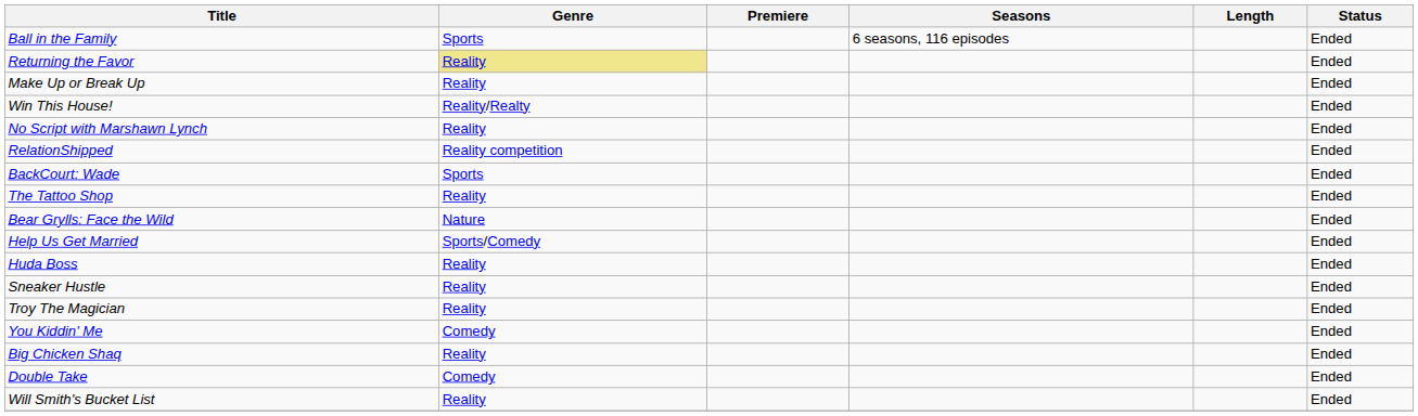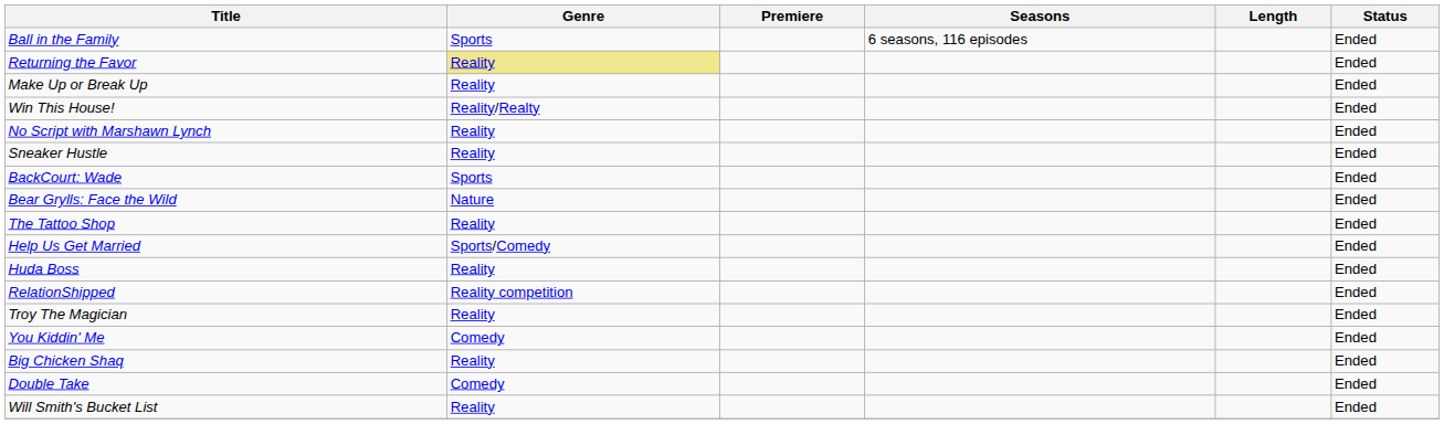 <table class="wikitable sortable" style="width:100%">
 <tr>
 <th>Title</th>
 <th>Genre</th>
 <th>Premiere</th>
 <th>Seasons</th>
 <th>Length</th>
 <th>Status</th>
 </tr>
 <tr>
 <td><em><a href='#'>Ball in the Family</a></em></td>
 <td><a href='#'>Sports</a></td>
 <td></td>
 <td>6 seasons, 116 episodes</td>
 <td></td>
 <td>Ended</td>
 </tr>
 <tr>
 <td><em><a href='#'>Returning the Favor</a></em></td>
 <td style="background: khaki;"><a href='#'>Reality</a></td>
 <td></td>
 <td></td>
 <td></td>
 <td>Ended</td>
 </tr>
 <tr>
 <td><em>Make Up or Break Up</em></td>
 <td><a href='#'>Reality</a></td>
 <td></td>
 <td></td>
 <td></td>
 <td>Ended</td>
 </tr>
 <tr>
 <td><em>Win This House!</em></td>
 <td><a href='#'>Reality</a>/<a href='#'>Realty</a></td>
 <td></td>
 <td></td>
 <td></td>
 <td>Ended</td>
 </tr>
 <tr>
 <td><em><a href='#'>No Script with Marshawn Lynch</a></em></td>
 <td><a href='#'>Reality</a></td>
 <td></td>
 <td></td>
 <td></td>
 <td>Ended</td>
 </tr>
 <tr>
-<td><em><a href='#'>RelationShipped</a></em></td>
-<td><a href='#'>Reality competition</a></td>
+<td><em>Sneaker Hustle</em></td>
+<td><a href='#'>Reality</a></td>
 <td></td>
 <td></td>
 <td></td>
 <td>Ended</td>
 </tr>
 <tr>
 <td><em><a href='#'>BackCourt: Wade</a></em></td>
 <td><a href='#'>Sports</a></td>
 <td></td>
 <td></td>
 <td></td>
 <td>Ended</td>
 </tr>
 <tr>
-<td><em><a href='#'>The Tattoo Shop</a></em></td>
-<td><a href='#'>Reality</a></td>
+<td><em><a href='#'>Bear Grylls: Face the Wild</a></em></td>
+<td><a href='#'>Nature</a></td>
 <td></td>
 <td></td>
 <td></td>
 <td>Ended</td>
 </tr>
 <tr>
-<td><em><a href='#'>Bear Grylls: Face the Wild</a></em></td>
-<td><a href='#'>Nature</a></td>
+<td><em><a href='#'>The Tattoo Shop</a></em></td>
+<td><a href='#'>Reality</a></td>
 <td></td>
 <td></td>
 <td></td>
 <td>Ended</td>
 </tr>
 <tr>
 <td><em><a href='#'>Help Us Get Married</a></em></td>
 <td><a href='#'>Sports</a>/<a href='#'>Comedy</a></td>
 <td></td>
 <td></td>
 <td></td>
 <td>Ended</td>
 </tr>
 <tr>
 <td><em><a href='#'>Huda Boss</a></em></td>
 <td><a href='#'>Reality</a></td>
 <td></td>
 <td></td>
 <td></td>
 <td>Ended</td>
 </tr>
 <tr>
-<td><em>Sneaker Hustle</em></td>
-<td><a href='#'>Reality</a></td>
+<td><em><a href='#'>RelationShipped</a></em></td>
+<td><a href='#'>Reality competition</a></td>
 <td></td>
 <td></td>
 <td></td>
 <td>Ended</td>
 </tr>
 <tr>
 <td><em>Troy The Magician</em></td>
 <td><a href='#'>Reality</a></td>
 <td></td>
 <td></td>
 <td></td>
 <td>Ended</td>
 </tr>
 <tr>
 <td><em><a href='#'>You Kiddin' Me</a></em></td>
 <td><a href='#'>Comedy</a></td>
 <td></td>
 <td></td>
 <td></td>
 <td>Ended</td>
 </tr>
 <tr>
 <td><em><a href='#'>Big Chicken Shaq</a></em></td>
 <td><a href='#'>Reality</a></td>
 <td></td>
 <td></td>
 <td></td>
 <td>Ended</td>
 </tr>
 <tr>
 <td><em><a href='#'>Double Take</a></em></td>
 <td><a href='#'>Comedy</a></td>
 <td></td>
 <td></td>
 <td></td>
 <td>Ended</td>
 </tr>
 <tr>
 <td><em>Will Smith's Bucket List</em></td>
 <td><a href='#'>Reality</a></td>
 <td></td>
 <td></td>
 <td></td>
 <td>Ended</td>
 </tr>
 <tr>
 </tr>
 </table>
